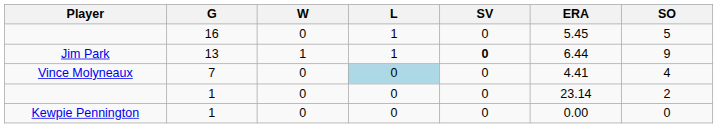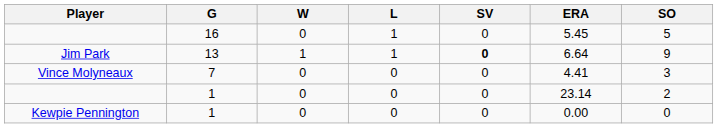 <table class="wikitable sortable">
 <tr>
 <th bgcolor="#DDDDFF" width="16%">Player</th>
 <th bgcolor="#DDDDFF" width="9%">G</th>
 <th bgcolor="#DDDDFF" width="9%">W</th>
 <th bgcolor="#DDDDFF" width="9%">L</th>
 <th bgcolor="#DDDDFF" width="9%">SV</th>
 <th bgcolor="#DDDDFF" width="9%">ERA</th>
 <th bgcolor="#DDDDFF" width="9%">SO</th>
 </tr>
 <tr align="center">
 <td></td>
 <td>16</td>
 <td>0</td>
 <td>1</td>
 <td>0</td>
 <td>5.45</td>
 <td>5</td>
 </tr>
 <tr align="center">
 <td><a href='#'>Jim Park</a></td>
 <td>13</td>
 <td>1</td>
 <td>1</td>
 <td><strong>0</strong></td>
-<td>6.44</td>
+<td>6.64</td>
 <td>9</td>
 </tr>
 <tr align=center>
 <td><a href='#'>Vince Molyneaux</a></td>
 <td>7</td>
 <td>0</td>
-<td style="background: lightblue;">0</td>
+<td>0</td>
 <td>0</td>
 <td>4.41</td>
-<td>4</td>
+<td>3</td>
 </tr>
 <tr align=center>
 <td></td>
 <td>1</td>
 <td>0</td>
 <td>0</td>
 <td>0</td>
 <td>23.14</td>
 <td>2</td>
 </tr>
 <tr align="center">
 <td><a href='#'>Kewpie Pennington</a></td>
 <td>1</td>
 <td>0</td>
 <td>0</td>
 <td>0</td>
 <td>0.00</td>
 <td>0</td>
 </tr>
 </table>
